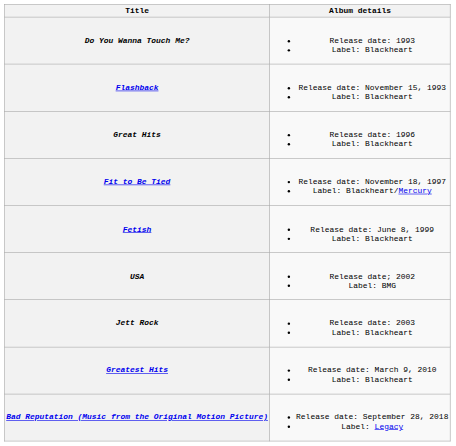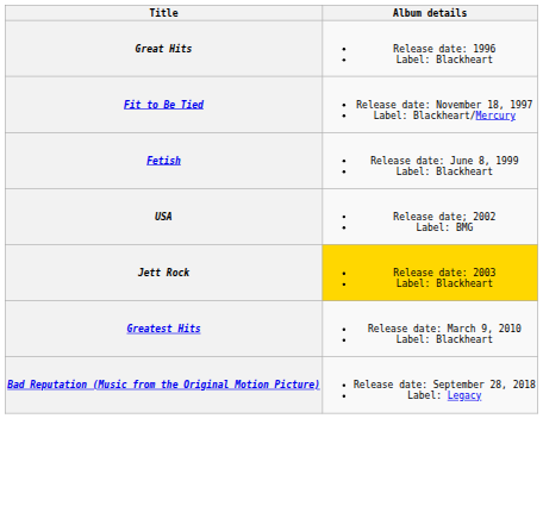 <table class="wikitable plainrowheaders" style="text-align:center;">
 <tr>
 <th>Title</th>
 <th>Album details</th>
-</tr>
-<tr>
-<th scope="row"><em>Do You Wanna Touch Me?</em></th>
-<td><br><ul><li>Release date: 1993</li><li>Label: Blackheart</li></ul></td>
-</tr>
-<tr>
-<th scope="row"><em><a href='#'>Flashback</a></em></th>
-<td><br><ul><li>Release date: November 15, 1993</li><li>Label: Blackheart</li></ul></td>
 </tr>
 <tr>
 <th scope="row"><em>Great Hits</em></th>
 <td><br><ul><li>Release date: 1996</li><li>Label: Blackheart</li></ul></td>
 </tr>
 <tr>
 <th scope="row"><em><a href='#'>Fit to Be Tied</a></em></th>
 <td><br><ul><li>Release date: November 18, 1997</li><li>Label: Blackheart/<a href='#'>Mercury</a></li></ul></td>
 </tr>
 <tr>
 <th scope="row"><em><a href='#'>Fetish</a></em></th>
 <td><br><ul><li>Release date: June 8, 1999</li><li>Label: Blackheart</li></ul></td>
 </tr>
 <tr>
 <th scope="row"><em>USA</em></th>
 <td><br><ul><li>Release date; 2002</li><li>Label: BMG</li></ul></td>
 </tr>
 <tr>
 <th scope="row"><em>Jett Rock</em></th>
-<td><br><ul><li>Release date: 2003</li><li>Label: Blackheart</li></ul></td>
+<td style="background: gold;"><br><ul><li>Release date: 2003</li><li>Label: Blackheart</li></ul></td>
 </tr>
 <tr>
 <th scope="row"><em><a href='#'>Greatest Hits</a></em></th>
 <td><br><ul><li>Release date: March 9, 2010</li><li>Label: Blackheart</li></ul></td>
 </tr>
 <tr>
 <th scope="row"><em><a href='#'>Bad Reputation (Music from the Original Motion Picture)</a></em></th>
 <td><br><ul><li>Release date: September 28, 2018</li><li>Label: <a href='#'>Legacy</a></li></ul></td>
 </tr>
 </table>
